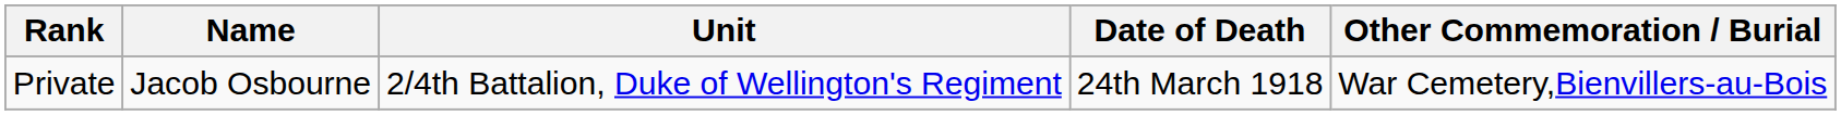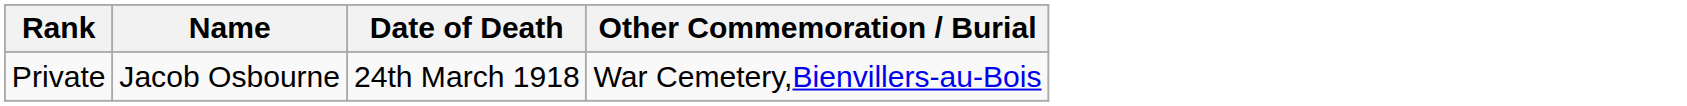 <table class="wikitable">
 <tr>
 <th>Rank</th>
 <th>Name</th>
-<th>Unit</th>
 <th>Date of Death</th>
 <th>Other Commemoration / Burial</th>
 </tr>
 <tr>
 <td>Private</td>
 <td>Jacob Osbourne</td>
-<td>2/4th Battalion, <a href='#'>Duke of Wellington's Regiment</a></td>
 <td>24th March 1918</td>
 <td>War Cemetery,<a href='#'>Bienvillers-au-Bois</a></td>
 </tr>
 </table>
